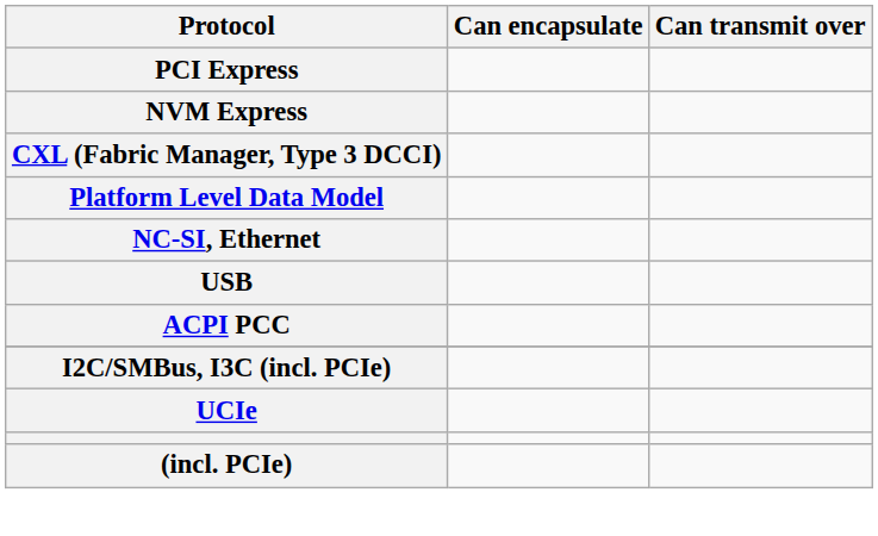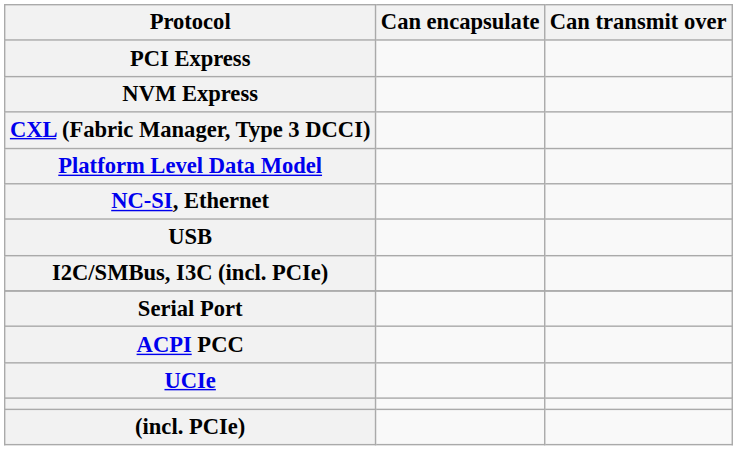 <table class=wikitable>
 <tr>
 <th>Protocol</th>
 <th>Can encapsulate</th>
 <th>Can transmit over</th>
 </tr>
 <tr>
 <th>PCI Express</th>
 <td></td>
 <td></td>
 </tr>
 <tr>
 <th>NVM Express</th>
 <td></td>
 <td></td>
 </tr>
 <tr>
 <th><a href='#'>CXL</a> (Fabric Manager, Type 3 DCCI)</th>
 <td></td>
 <td></td>
 </tr>
 <tr>
 <th><a href='#'>Platform Level Data Model</a></th>
 <td></td>
 <td></td>
 </tr>
 <tr>
 <th><a href='#'>NC-SI</a>, Ethernet</th>
 <td></td>
 <td></td>
 </tr>
 <tr>
 <th>USB</th>
 <td></td>
 <td></td>
 </tr>
 <tr>
-<th><a href='#'>ACPI</a> PCC</th>
+<th>I2C/SMBus, I3C (incl. PCIe)</th>
 <td></td>
 <td></td>
 </tr>
 <tr>
 </tr>
 <tr>
-<th>I2C/SMBus, I3C (incl. PCIe)</th>
+<th>Serial Port</th>
+<td></td>
+<td></td>
+</tr>
+<tr>
+<th><a href='#'>ACPI</a> PCC</th>
 <td></td>
 <td></td>
 </tr>
 <tr>
 <th><a href='#'>UCIe</a></th>
 <td></td>
 <td></td>
 </tr>
 <tr>
 <th></th>
 <td></td>
 <td></td>
 </tr>
 <tr>
 <th> (incl. PCIe)</th>
 <td></td>
 <td></td>
 </tr>
 </table>
